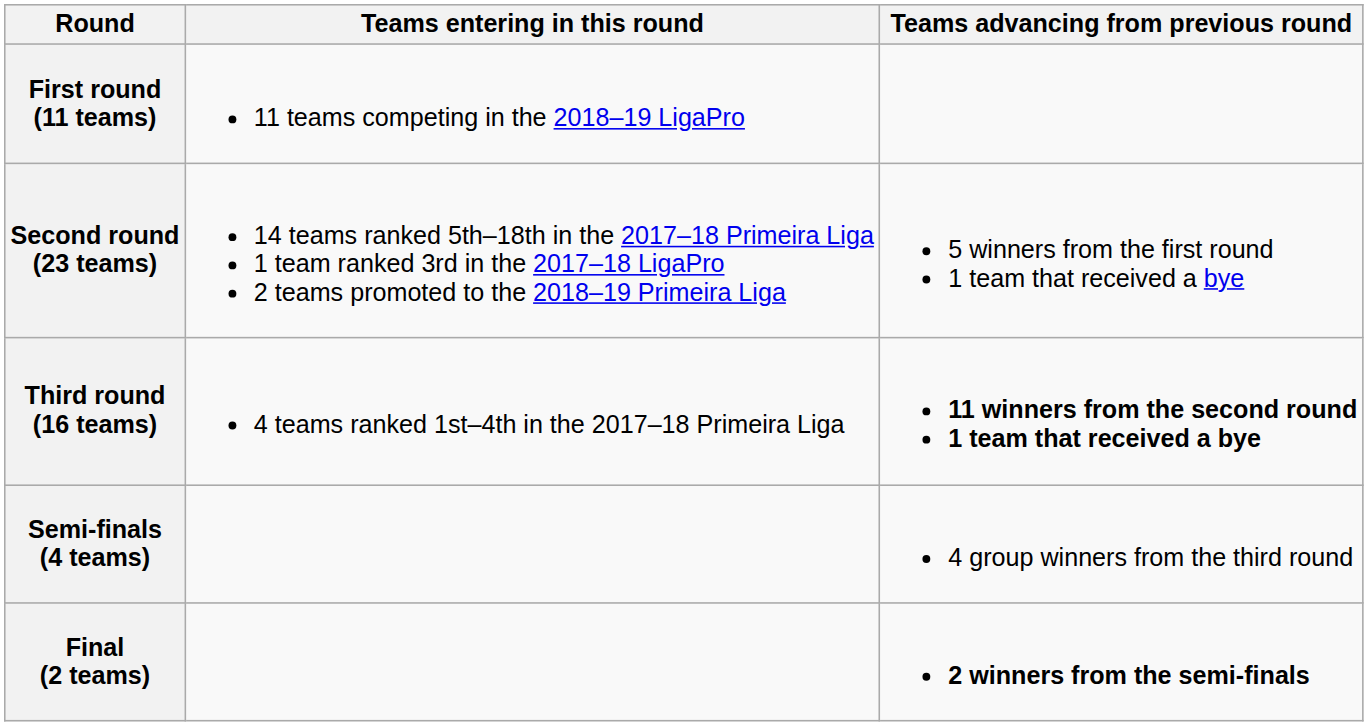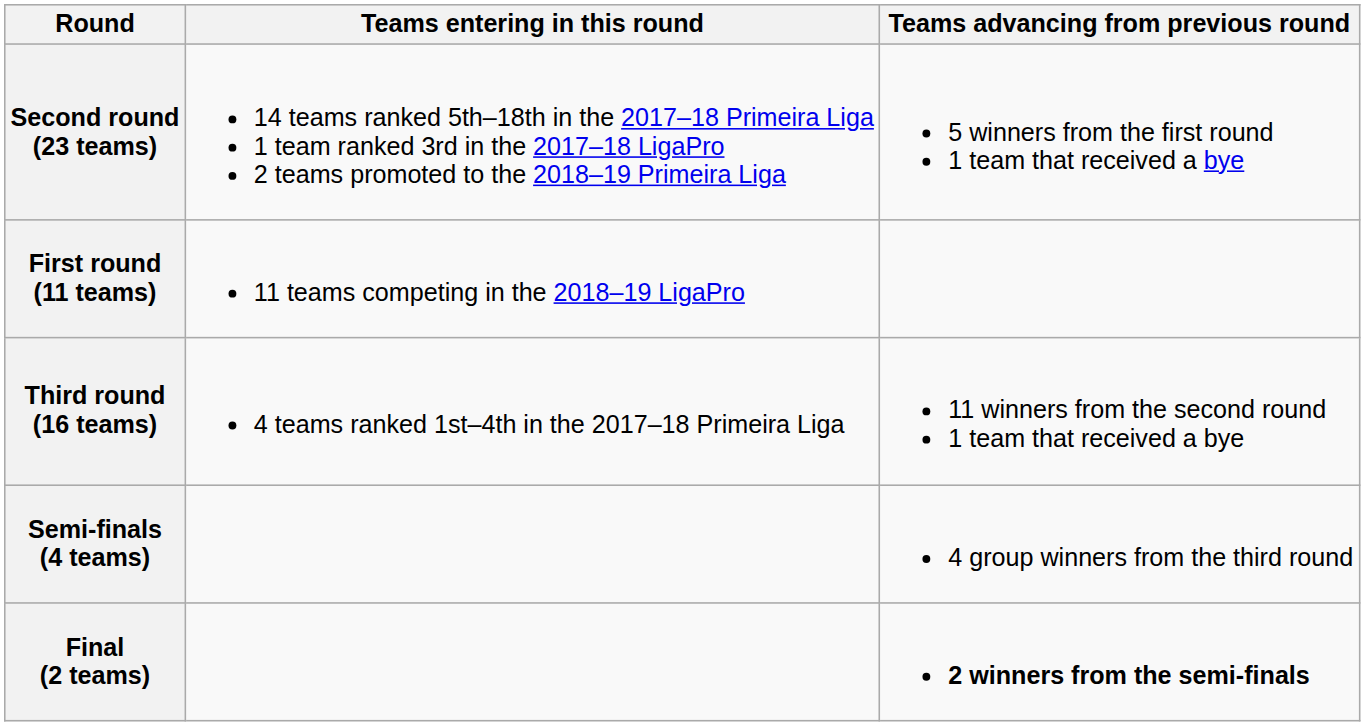 <table class="wikitable">
 <tr>
 <th>Round</th>
 <th>Teams entering in this round</th>
 <th>Teams advancing from previous round</th>
 </tr>
 <tr>
+<th>Second round<br>(23 teams)</th>
+<td><br><ul><li>14 teams ranked 5th–18th in the <a href='#'>2017–18 Primeira Liga</a></li><li>1 team ranked 3rd in the <a href='#'>2017–18 LigaPro</a></li><li>2 teams promoted to the <a href='#'>2018–19 Primeira Liga</a></li></ul></td>
+<td><br><ul><li>5 winners from the first round</li><li>1 team that received a <a href='#'>bye</a></li></ul></td>
+</tr>
+<tr>
 <th>First round<br>(11 teams)</th>
 <td><br><ul><li>11 teams competing in the <a href='#'>2018–19 LigaPro</a></li></ul></td>
 <td></td>
 </tr>
 <tr>
-<th>Second round<br>(23 teams)</th>
-<td><br><ul><li>14 teams ranked 5th–18th in the <a href='#'>2017–18 Primeira Liga</a></li><li>1 team ranked 3rd in the <a href='#'>2017–18 LigaPro</a></li><li>2 teams promoted to the <a href='#'>2018–19 Primeira Liga</a></li></ul></td>
-<td><br><ul><li>5 winners from the first round</li><li>1 team that received a <a href='#'>bye</a></li></ul></td>
-</tr>
-<tr>
 <th>Third round<br>(16 teams)</th>
 <td><br><ul><li>4 teams ranked 1st–4th in the 2017–18 Primeira Liga</li></ul></td>
-<td><strong><br><ul><li>11 winners from the second round</li><li>1 team that received a bye</li></ul></strong></td>
+<td><br><ul><li>11 winners from the second round</li><li>1 team that received a bye</li></ul></td>
 </tr>
 <tr>
 <th>Semi-finals<br>(4 teams)</th>
 <td></td>
 <td><br><ul><li>4 group winners from the third round</li></ul></td>
 </tr>
 <tr>
 <th>Final<br>(2 teams)</th>
 <td></td>
 <td><strong><br><ul><li>2 winners from the semi-finals</li></ul></strong></td>
 </tr>
 </table>
